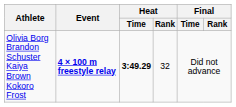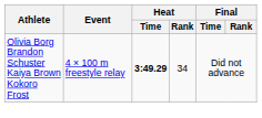 <table class="wikitable" style="text-align:center; font-size:90%; width:30%;">
 <tr>
 <th rowspan="2">Athlete</th>
 <th rowspan="2">Event</th>
 <th colspan="2">Heat</th>
 <th colspan="2">Final</th>
 </tr>
 <tr style="font-size:95%">
 <th>Time</th>
 <th>Rank</th>
 <th>Time</th>
 <th>Rank</th>
 </tr>
 <tr>
 <td align=left><a href='#'>Olivia Borg</a><br><a href='#'>Brandon Schuster</a> <br><a href='#'>Kaiya Brown</a> <br><a href='#'>Kokoro Frost</a></td>
-<td align=left><strong><a href='#'>4 × 100 m freestyle relay</a></strong></td>
+<td align=left><a href='#'>4 × 100 m freestyle relay</a></td>
 <td><strong>3:49.29</strong></td>
-<td>32</td>
+<td>34</td>
 <td colspan=2>Did not advance</td>
 </tr>
 </table>
